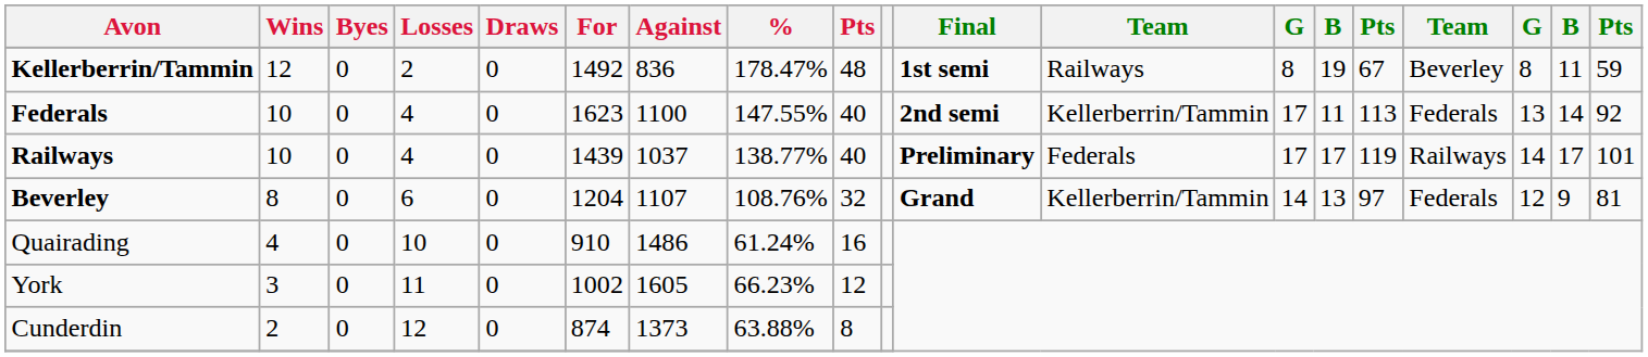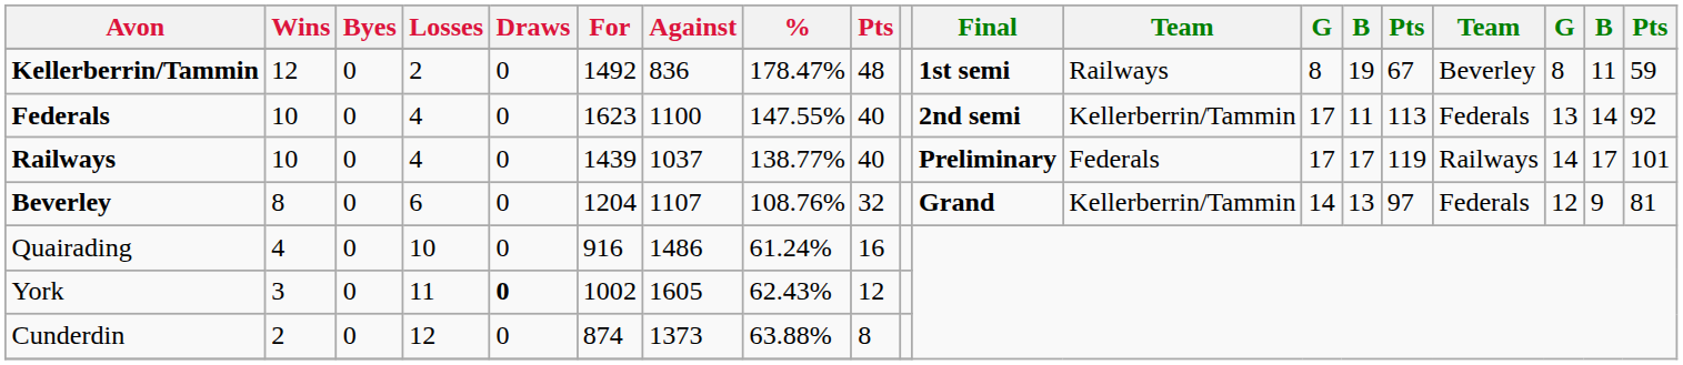 <table style="font-size: 85%; text-align: left;" class="wikitable">
 <tr>
 <th style="color:crimson">Avon</th>
 <th style="color:crimson">Wins</th>
 <th style="color:crimson">Byes</th>
 <th style="color:crimson">Losses</th>
 <th style="color:crimson">Draws</th>
 <th style="color:crimson">For</th>
 <th style="color:crimson">Against</th>
 <th style="color:crimson">%</th>
 <th style="color:crimson">Pts</th>
 <th></th>
 <th style="color:green">Final</th>
 <th style="color:green">Team</th>
 <th style="color:green">G</th>
 <th style="color:green">B</th>
 <th style="color:green">Pts</th>
 <th style="color:green">Team</th>
 <th style="color:green">G</th>
 <th style="color:green">B</th>
 <th style="color:green">Pts</th>
 </tr>
 <tr>
 </tr>
 <tr>
 </tr>
 <tr>
 <td><strong>	Kellerberrin/Tammin	</strong></td>
 <td>12</td>
 <td>0</td>
 <td>2</td>
 <td>0</td>
 <td>1492</td>
 <td>836</td>
 <td>178.47%</td>
 <td>48</td>
 <td></td>
 <td><strong>1st semi</strong></td>
 <td>Railways</td>
 <td>8</td>
 <td>19</td>
 <td>67</td>
 <td>Beverley</td>
 <td>8</td>
 <td>11</td>
 <td>59</td>
 </tr>
 <tr>
 <td><strong>	Federals	</strong></td>
 <td>10</td>
 <td>0</td>
 <td>4</td>
 <td>0</td>
 <td>1623</td>
 <td>1100</td>
 <td>147.55%</td>
 <td>40</td>
 <td></td>
 <td><strong>2nd semi</strong></td>
 <td>Kellerberrin/Tammin</td>
 <td>17</td>
 <td>11</td>
 <td>113</td>
 <td>Federals</td>
 <td>13</td>
 <td>14</td>
 <td>92</td>
 </tr>
 <tr>
 <td><strong>	Railways	</strong></td>
 <td>10</td>
 <td>0</td>
 <td>4</td>
 <td>0</td>
 <td>1439</td>
 <td>1037</td>
 <td>138.77%</td>
 <td>40</td>
 <td></td>
 <td><strong>Preliminary</strong></td>
 <td>Federals</td>
 <td>17</td>
 <td>17</td>
 <td>119</td>
 <td>Railways</td>
 <td>14</td>
 <td>17</td>
 <td>101</td>
 </tr>
 <tr>
 <td><strong>	Beverley	</strong></td>
 <td>8</td>
 <td>0</td>
 <td>6</td>
 <td>0</td>
 <td>1204</td>
 <td>1107</td>
 <td>108.76%</td>
 <td>32</td>
 <td></td>
 <td><strong>Grand</strong></td>
 <td>Kellerberrin/Tammin</td>
 <td>14</td>
 <td>13</td>
 <td>97</td>
 <td>Federals</td>
 <td>12</td>
 <td>9</td>
 <td>81</td>
 </tr>
 <tr>
 <td>Quairading</td>
 <td>4</td>
 <td>0</td>
 <td>10</td>
 <td>0</td>
-<td>910</td>
+<td>916</td>
 <td>1486</td>
 <td>61.24%</td>
 <td>16</td>
 <td></td>
 </tr>
 <tr>
 <td>York</td>
 <td>3</td>
 <td>0</td>
 <td>11</td>
-<td>0</td>
+<td><strong>0</strong></td>
 <td>1002</td>
 <td>1605</td>
-<td>66.23%</td>
+<td>62.43%</td>
 <td>12</td>
 <td></td>
 </tr>
 <tr>
 <td>Cunderdin</td>
 <td>2</td>
 <td>0</td>
 <td>12</td>
 <td>0</td>
 <td>874</td>
 <td>1373</td>
 <td>63.88%</td>
 <td>8</td>
 <td></td>
 </tr>
 <tr>
 </tr>
 </table>
